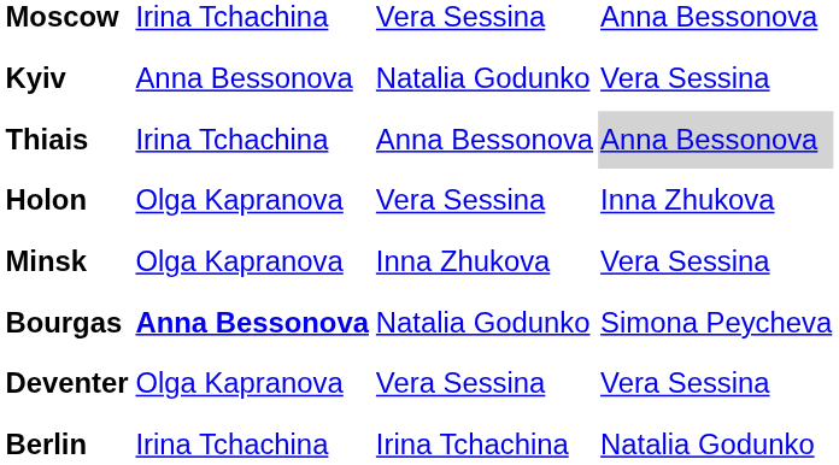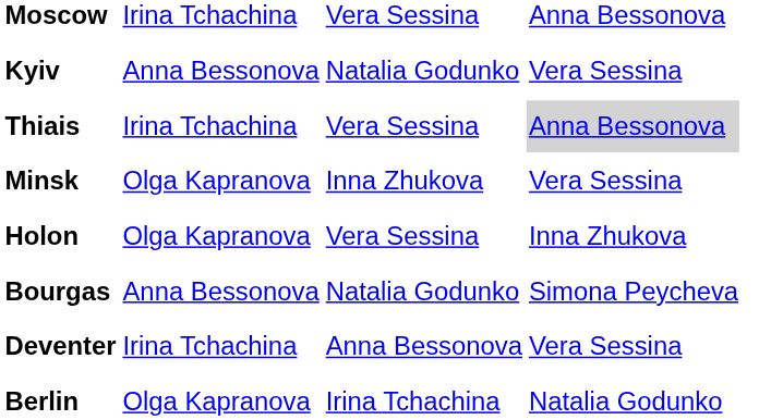 <table>
 <tr>
 <th scope=row style="text-align:left">Moscow</th>
 <td style="height:30px;"> <a href='#'>Irina Tchachina</a></td>
 <td style="height:30px;"> <a href='#'>Vera Sessina</a></td>
 <td style="height:30px;"> <a href='#'>Anna Bessonova</a></td>
 </tr>
 <tr>
 <th scope=row style="text-align:left">Kyiv</th>
 <td style="height:30px;"> <a href='#'>Anna Bessonova</a></td>
 <td style="height:30px;"> <a href='#'>Natalia Godunko</a></td>
 <td style="height:30px;"> <a href='#'>Vera Sessina</a></td>
 </tr>
 <tr>
 <th scope=row style="text-align:left">Thiais</th>
 <td style="height:30px;"> <a href='#'>Irina Tchachina</a></td>
-<td style="height:30px;"> <a href='#'>Anna Bessonova</a></td>
+<td style="height:30px;"> <a href='#'>Vera Sessina</a></td>
 <td style="background: lightgrey; height:30px;"> <a href='#'>Anna Bessonova</a></td>
+</tr>
+<tr>
+<th scope=row style="text-align:left">Minsk</th>
+<td style="height:30px;"> <a href='#'>Olga Kapranova</a></td>
+<td style="height:30px;"> <a href='#'>Inna Zhukova</a></td>
+<td style="height:30px;"> <a href='#'>Vera Sessina</a></td>
 </tr>
 <tr>
 <th scope=row style="text-align:left">Holon</th>
 <td style="height:30px;"> <a href='#'>Olga Kapranova</a></td>
 <td style="height:30px;"> <a href='#'>Vera Sessina</a></td>
 <td style="height:30px;"> <a href='#'>Inna Zhukova</a></td>
 </tr>
 <tr>
-<th scope=row style="text-align:left">Minsk</th>
-<td style="height:30px;"> <a href='#'>Olga Kapranova</a></td>
-<td style="height:30px;"> <a href='#'>Inna Zhukova</a></td>
-<td style="height:30px;"> <a href='#'>Vera Sessina</a></td>
-</tr>
-<tr>
 <th scope=row style="text-align:left">Bourgas</th>
-<td style="height:30px;"><strong> <a href='#'>Anna Bessonova</a></strong></td>
+<td style="height:30px;"> <a href='#'>Anna Bessonova</a></td>
 <td style="height:30px;"> <a href='#'>Natalia Godunko</a></td>
 <td style="height:30px;"> <a href='#'>Simona Peycheva</a></td>
 </tr>
 <tr>
 <th scope=row style="text-align:left">Deventer</th>
-<td style="height:30px;"> <a href='#'>Olga Kapranova</a></td>
-<td style="height:30px;"> <a href='#'>Vera Sessina</a></td>
+<td style="height:30px;"> <a href='#'>Irina Tchachina</a></td>
+<td style="height:30px;"> <a href='#'>Anna Bessonova</a></td>
 <td style="height:30px;"> <a href='#'>Vera Sessina</a></td>
 </tr>
 <tr>
 <th scope=row style="text-align:left">Berlin</th>
-<td style="height:30px;"> <a href='#'>Irina Tchachina</a></td>
+<td style="height:30px;"> <a href='#'>Olga Kapranova</a></td>
 <td style="height:30px;"> <a href='#'>Irina Tchachina</a></td>
 <td style="height:30px;"> <a href='#'>Natalia Godunko</a></td>
 </tr>
 <tr>
 </tr>
 </table>
